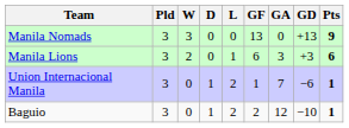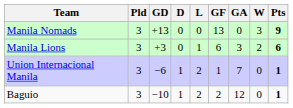 <table class="wikitable" style="text-align: center;">
 <tr>
 <th width="175">Team</th>
 <th width="20">Pld</th>
-<th width="20">W</th>
+<th width="20">GD</th>
 <th width="20">D</th>
 <th width="20">L</th>
 <th width="20">GF</th>
 <th width="20">GA</th>
-<th width="20">GD</th>
+<th width="20">W</th>
 <th width="20">Pts</th>
 </tr>
 <tr bgcolor=#ccffcc>
 <td style="text-align:left;"><a href='#'>Manila Nomads</a></td>
 <td>3</td>
-<td>3</td>
+<td>+13</td>
 <td>0</td>
 <td>0</td>
 <td>13</td>
 <td>0</td>
-<td>+13</td>
+<td>3</td>
 <td><strong>9</strong></td>
 </tr>
 <tr bgcolor=#ccffcc>
 <td style="text-align:left;"><a href='#'>Manila Lions</a></td>
 <td>3</td>
-<td>2</td>
+<td>+3</td>
 <td>0</td>
 <td>1</td>
 <td>6</td>
 <td>3</td>
-<td>+3</td>
+<td>2</td>
 <td><strong>6</strong></td>
 </tr>
 <tr bgcolor=#ccccff>
 <td style="text-align:left;"><a href='#'>Union Internacional Manila</a></td>
 <td>3</td>
-<td>0</td>
+<td>−6</td>
 <td>1</td>
 <td>2</td>
 <td>1</td>
 <td>7</td>
-<td>−6</td>
+<td>0</td>
 <td><strong>1</strong></td>
 </tr>
 <tr>
 <td style="text-align:left;">Baguio</td>
 <td>3</td>
-<td>0</td>
+<td>−10</td>
 <td>1</td>
 <td>2</td>
 <td>2</td>
 <td>12</td>
-<td>−10</td>
+<td>0</td>
 <td><strong>1</strong></td>
 </tr>
 </table>
